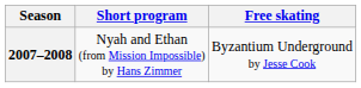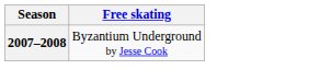 <table class="wikitable" style="text-align:center">
 <tr>
 <th>Season</th>
-<th><a href='#'>Short program</a></th>
 <th><a href='#'>Free skating</a></th>
 </tr>
 <tr>
 <th>2007–2008</th>
-<td>Nyah and Ethan <br><small> (from <a href='#'>Mission Impossible</a>) <br> by <a href='#'>Hans Zimmer</a> </small></td>
 <td>Byzantium Underground <br><small> by <a href='#'>Jesse Cook</a> </small></td>
 </tr>
 </table>
